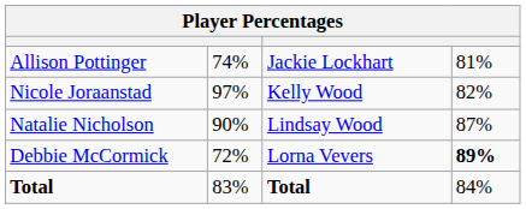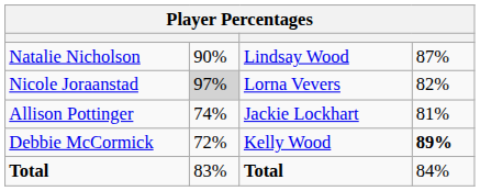 <table class="wikitable">
 <tr>
 <th colspan=4 width=400>Player Percentages</th>
 </tr>
 <tr>
 <th colspan=2 width=200></th>
 <th colspan=2 width=200></th>
 </tr>
 <tr>
+<td><a href='#'>Natalie Nicholson</a></td>
+<td>90%</td>
+<td><a href='#'>Lindsay Wood</a></td>
+<td>87%</td>
+</tr>
+<tr>
+<td><a href='#'>Nicole Joraanstad</a></td>
+<td style="background: lightgrey;">97%</td>
+<td><a href='#'>Lorna Vevers</a></td>
+<td>82%</td>
+</tr>
+<tr>
 <td><a href='#'>Allison Pottinger</a></td>
 <td>74%</td>
 <td><a href='#'>Jackie Lockhart</a></td>
 <td>81%</td>
 </tr>
 <tr>
-<td><a href='#'>Nicole Joraanstad</a></td>
-<td>97%</td>
-<td><a href='#'>Kelly Wood</a></td>
-<td>82%</td>
-</tr>
-<tr>
-<td><a href='#'>Natalie Nicholson</a></td>
-<td>90%</td>
-<td><a href='#'>Lindsay Wood</a></td>
-<td>87%</td>
-</tr>
-<tr>
 <td><a href='#'>Debbie McCormick</a></td>
 <td>72%</td>
-<td><a href='#'>Lorna Vevers</a></td>
+<td><a href='#'>Kelly Wood</a></td>
 <td><strong>89%</strong></td>
 </tr>
 <tr>
 <td><strong>Total</strong></td>
 <td>83%</td>
 <td><strong>Total</strong></td>
 <td>84%</td>
 </tr>
 </table>
